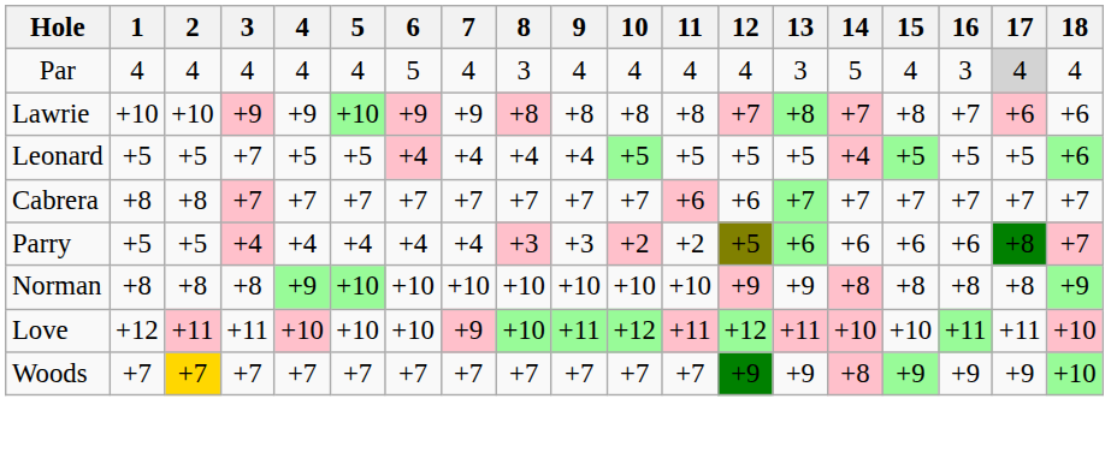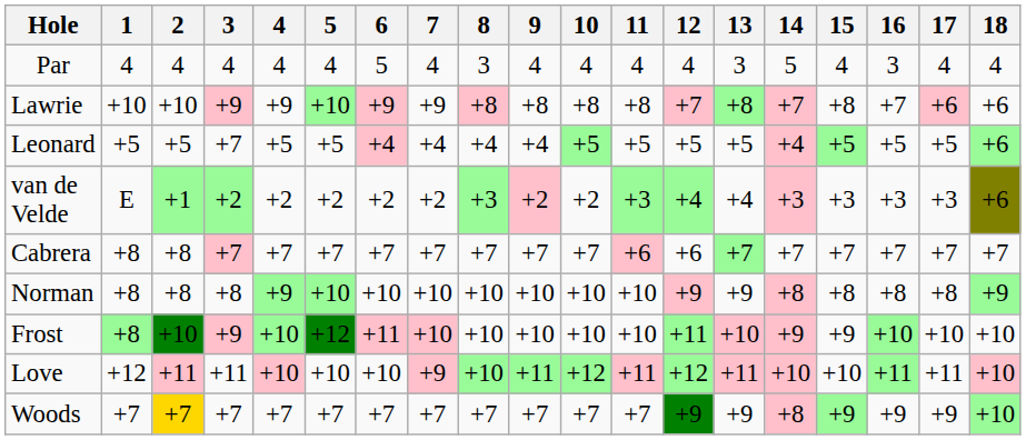 <table class="wikitable" style="text-align:center">
 <tr>
 <th>Hole</th>
 <th> 1 </th>
 <th> 2 </th>
 <th> 3 </th>
 <th> 4 </th>
 <th> 5 </th>
 <th> 6 </th>
 <th> 7 </th>
 <th> 8 </th>
 <th> 9 </th>
 <th>10</th>
 <th>11</th>
 <th>12</th>
 <th>13</th>
 <th>14</th>
 <th>15</th>
 <th>16</th>
 <th>17</th>
 <th>18</th>
 </tr>
 <tr>
 <td>Par</td>
 <td>4</td>
 <td>4</td>
 <td>4</td>
 <td>4</td>
 <td>4</td>
 <td>5</td>
 <td>4</td>
 <td>3</td>
 <td>4</td>
 <td>4</td>
 <td>4</td>
 <td>4</td>
 <td>3</td>
 <td>5</td>
 <td>4</td>
 <td>3</td>
-<td style="background: lightgrey;">4</td>
+<td>4</td>
 <td>4</td>
 </tr>
 <tr>
 <td align=left> Lawrie</td>
 <td>+10</td>
 <td>+10</td>
 <td style="background: Pink;">+9</td>
 <td>+9</td>
 <td style="background: PaleGreen;">+10</td>
 <td style="background: Pink;">+9</td>
 <td>+9</td>
 <td style="background: Pink;">+8</td>
 <td>+8</td>
 <td>+8</td>
 <td>+8</td>
 <td style="background: Pink;">+7</td>
 <td style="background: PaleGreen;">+8</td>
 <td style="background: Pink;">+7</td>
 <td>+8</td>
 <td>+7</td>
 <td style="background: Pink;">+6</td>
 <td>+6</td>
 </tr>
 <tr>
 <td align=left> Leonard</td>
 <td>+5</td>
 <td>+5</td>
 <td>+7</td>
 <td>+5</td>
 <td>+5</td>
 <td style="background: pink;">+4</td>
 <td>+4</td>
 <td>+4</td>
 <td>+4</td>
 <td style="background: PaleGreen;">+5</td>
 <td>+5</td>
 <td>+5</td>
 <td>+5</td>
 <td style="background: pink;">+4</td>
 <td style="background: PaleGreen;">+5</td>
 <td>+5</td>
 <td>+5</td>
 <td style="background: PaleGreen;">+6</td>
 </tr>
 <tr>
+<td align=left> van de Velde</td>
+<td>E</td>
+<td style="background: PaleGreen;">+1</td>
+<td style="background: PaleGreen;">+2</td>
+<td>+2</td>
+<td>+2</td>
+<td>+2</td>
+<td>+2</td>
+<td style="background: PaleGreen;">+3</td>
+<td style="background:pink;">+2</td>
+<td>+2</td>
+<td style="background: PaleGreen;">+3</td>
+<td style="background:PaleGreen;">+4</td>
+<td>+4</td>
+<td style="background: Pink;">+3</td>
+<td>+3</td>
+<td>+3</td>
+<td>+3</td>
+<td style="background: olive;">+6</td>
+</tr>
+<tr>
 <td align=left> Cabrera</td>
 <td>+8</td>
 <td>+8</td>
 <td style="background: pink;">+7</td>
 <td>+7</td>
 <td>+7</td>
 <td>+7</td>
 <td>+7</td>
 <td>+7</td>
 <td>+7</td>
 <td>+7</td>
 <td style="background: pink;">+6</td>
 <td>+6</td>
 <td style="background: PaleGreen;">+7</td>
 <td>+7</td>
 <td>+7</td>
 <td>+7</td>
 <td>+7</td>
 <td>+7</td>
 </tr>
 <tr>
-<td align=left> Parry</td>
-<td>+5</td>
-<td>+5</td>
-<td style="background: pink;">+4</td>
-<td>+4</td>
-<td>+4</td>
-<td>+4</td>
-<td>+4</td>
-<td style="background: pink;">+3</td>
-<td>+3</td>
-<td style="background: pink;">+2</td>
-<td>+2</td>
-<td style="background: olive;">+5</td>
-<td style="background: palegreen;">+6</td>
-<td>+6</td>
-<td>+6</td>
-<td>+6</td>
-<td style="background: green;">+8</td>
-<td style="background: pink;">+7</td>
-</tr>
-<tr>
 <td align=left> Norman</td>
 <td>+8</td>
 <td>+8</td>
 <td>+8</td>
 <td style="background: PaleGreen;">+9</td>
 <td style="background: PaleGreen;">+10</td>
 <td>+10</td>
 <td>+10</td>
 <td>+10</td>
 <td>+10</td>
 <td>+10</td>
 <td>+10</td>
 <td style="background: Pink;">+9</td>
 <td>+9</td>
 <td style="background: Pink;">+8</td>
 <td>+8</td>
 <td>+8</td>
 <td>+8</td>
 <td style="background: PaleGreen;">+9</td>
+</tr>
+<tr>
+<td align=left> Frost</td>
+<td style="background: PaleGreen;">+8</td>
+<td style="background: Green;">+10</td>
+<td style="background: Pink;">+9</td>
+<td style="background: PaleGreen;">+10</td>
+<td style="background: Green;">+12</td>
+<td style="background: Pink;">+11</td>
+<td style="background: Pink;">+10</td>
+<td>+10</td>
+<td>+10</td>
+<td>+10</td>
+<td>+10</td>
+<td style="background: PaleGreen;">+11</td>
+<td style="background: Pink;">+10</td>
+<td style="background: Pink;">+9</td>
+<td>+9</td>
+<td style="background: PaleGreen;">+10</td>
+<td>+10</td>
+<td>+10</td>
 </tr>
 <tr>
 <td align=left> Love</td>
 <td>+12</td>
 <td style="background: Pink;">+11</td>
 <td>+11</td>
 <td style="background: Pink;">+10</td>
 <td>+10</td>
 <td>+10</td>
 <td style="background: Pink;">+9</td>
 <td style="background: PaleGreen;">+10</td>
 <td style="background: PaleGreen;">+11</td>
 <td style="background: PaleGreen;">+12</td>
 <td style="background: Pink;">+11</td>
 <td style="background: PaleGreen;">+12</td>
 <td style="background: Pink;">+11</td>
 <td style="background: Pink;">+10</td>
 <td>+10</td>
 <td style="background: PaleGreen;">+11</td>
 <td>+11</td>
 <td style="background: Pink;">+10</td>
 </tr>
 <tr>
 <td align=left> Woods</td>
 <td>+7</td>
 <td style="background: gold;">+7</td>
 <td>+7</td>
 <td>+7</td>
 <td>+7</td>
 <td>+7</td>
 <td>+7</td>
 <td>+7</td>
 <td>+7</td>
 <td>+7</td>
 <td>+7</td>
 <td style="background: Green;">+9</td>
 <td>+9</td>
 <td style="background: Pink;">+8</td>
 <td style="background: PaleGreen;">+9</td>
 <td>+9</td>
 <td>+9</td>
 <td style="background: PaleGreen;">+10</td>
 </tr>
 </table>
